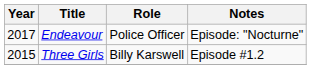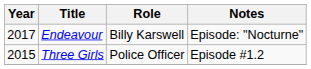 <table class="wikitable">
 <tr>
 <th>Year</th>
 <th>Title</th>
 <th>Role</th>
 <th>Notes</th>
 </tr>
 <tr>
 <td>2017</td>
 <td><em><a href='#'>Endeavour</a></em></td>
-<td>Police Officer</td>
+<td>Billy Karswell</td>
 <td>Episode: "Nocturne"</td>
 </tr>
 <tr>
 <td>2015</td>
 <td><em><a href='#'>Three Girls</a></em></td>
-<td>Billy Karswell</td>
+<td>Police Officer</td>
 <td>Episode #1.2</td>
 </tr>
 <tr>
 </tr>
 </table>
